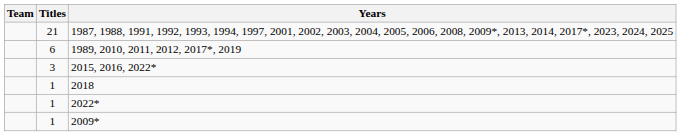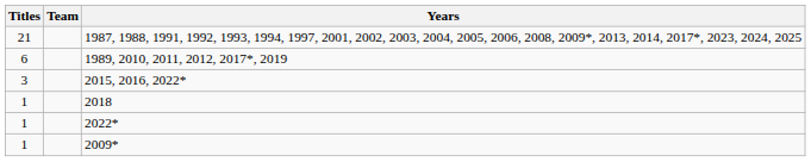 <table class="wikitable sortable" style="text-align:center">
 <tr>
+<th>Titles</th>
 <th>Team</th>
-<th>Titles</th>
 <th>Years</th>
 </tr>
 <tr>
+<td>21</td>
 <td style=><strong></strong></td>
-<td>21</td>
 <td align=left>1987, 1988, 1991, 1992, 1993, 1994, 1997, 2001, 2002, 2003, 2004, 2005, 2006, 2008, 2009*, 2013, 2014, 2017*, 2023, 2024, 2025</td>
 </tr>
 <tr>
+<td>6</td>
 <td style=><strong></strong></td>
-<td>6</td>
 <td align=left>1989, 2010, 2011, 2012, 2017*, 2019</td>
 </tr>
 <tr>
+<td>3</td>
 <td style=><strong></strong></td>
-<td>3</td>
 <td align=left>2015, 2016, 2022*</td>
 </tr>
 <tr>
+<td>1</td>
 <td style=><strong></strong></td>
-<td>1</td>
 <td align=left>2018</td>
 </tr>
 <tr>
+<td>1</td>
 <td style=><strong></strong></td>
-<td>1</td>
 <td align=left>2022*</td>
 </tr>
 <tr>
+<td>1</td>
 <td style=><strong></strong></td>
-<td>1</td>
 <td align=left>2009*</td>
 </tr>
 </table>
